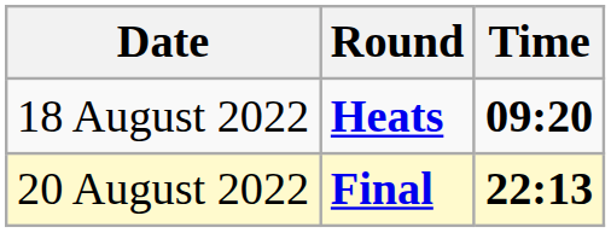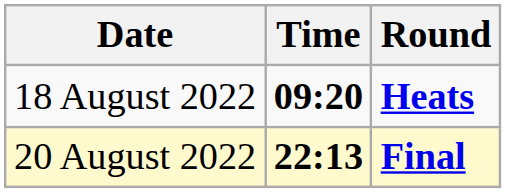 <table class="wikitable">
 <tr>
 <th>Date</th>
+<th>Time</th>
 <th>Round</th>
-<th>Time</th>
 </tr>
 <tr>
 <td>18 August 2022</td>
+<td><strong>09:20</strong></td>
 <td><strong><a href='#'>Heats</a></strong></td>
-<td><strong>09:20</strong></td>
 </tr>
 <tr style=background:lemonchiffon>
 <td>20 August 2022</td>
+<td><strong>22:13</strong></td>
 <td><strong><a href='#'>Final</a></strong></td>
-<td><strong>22:13</strong></td>
 </tr>
 </table>
